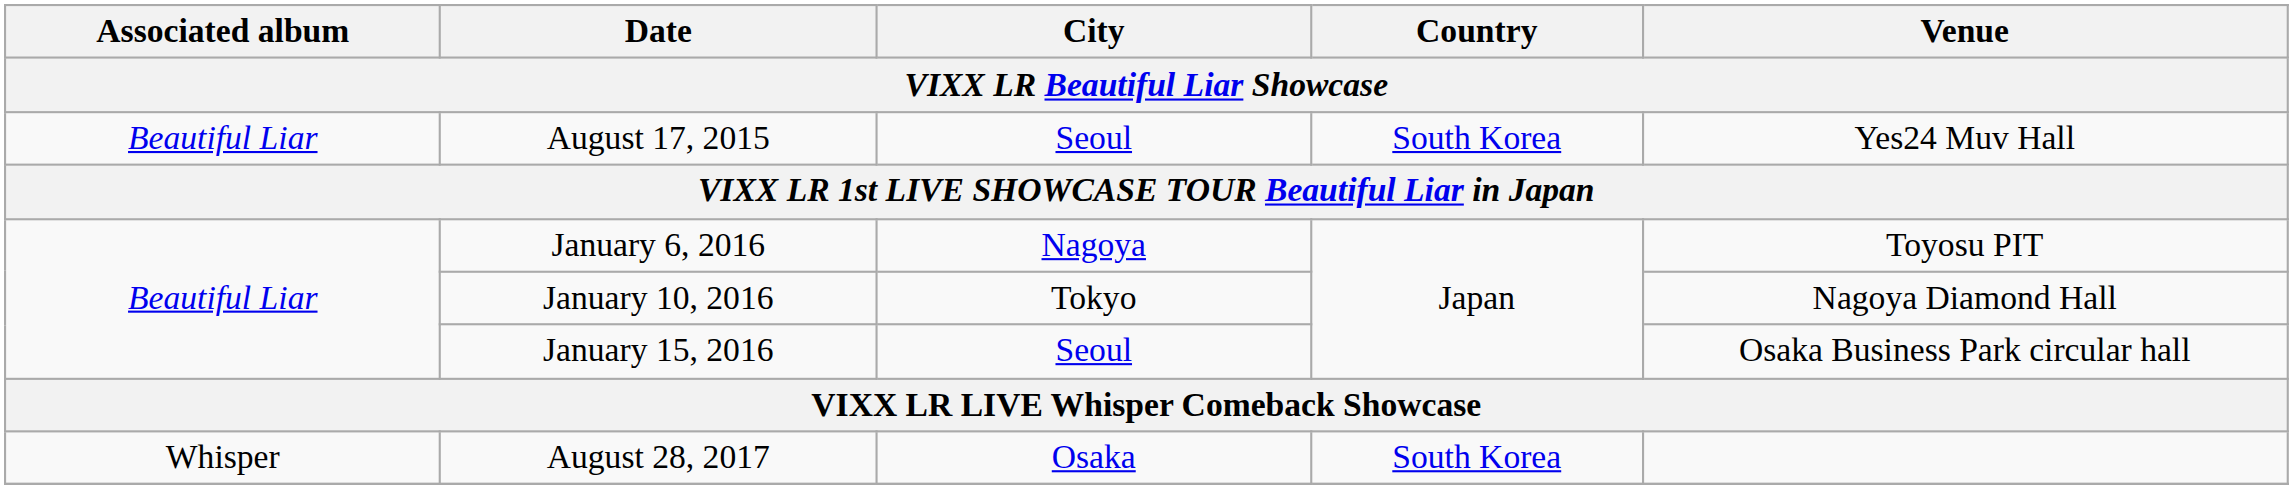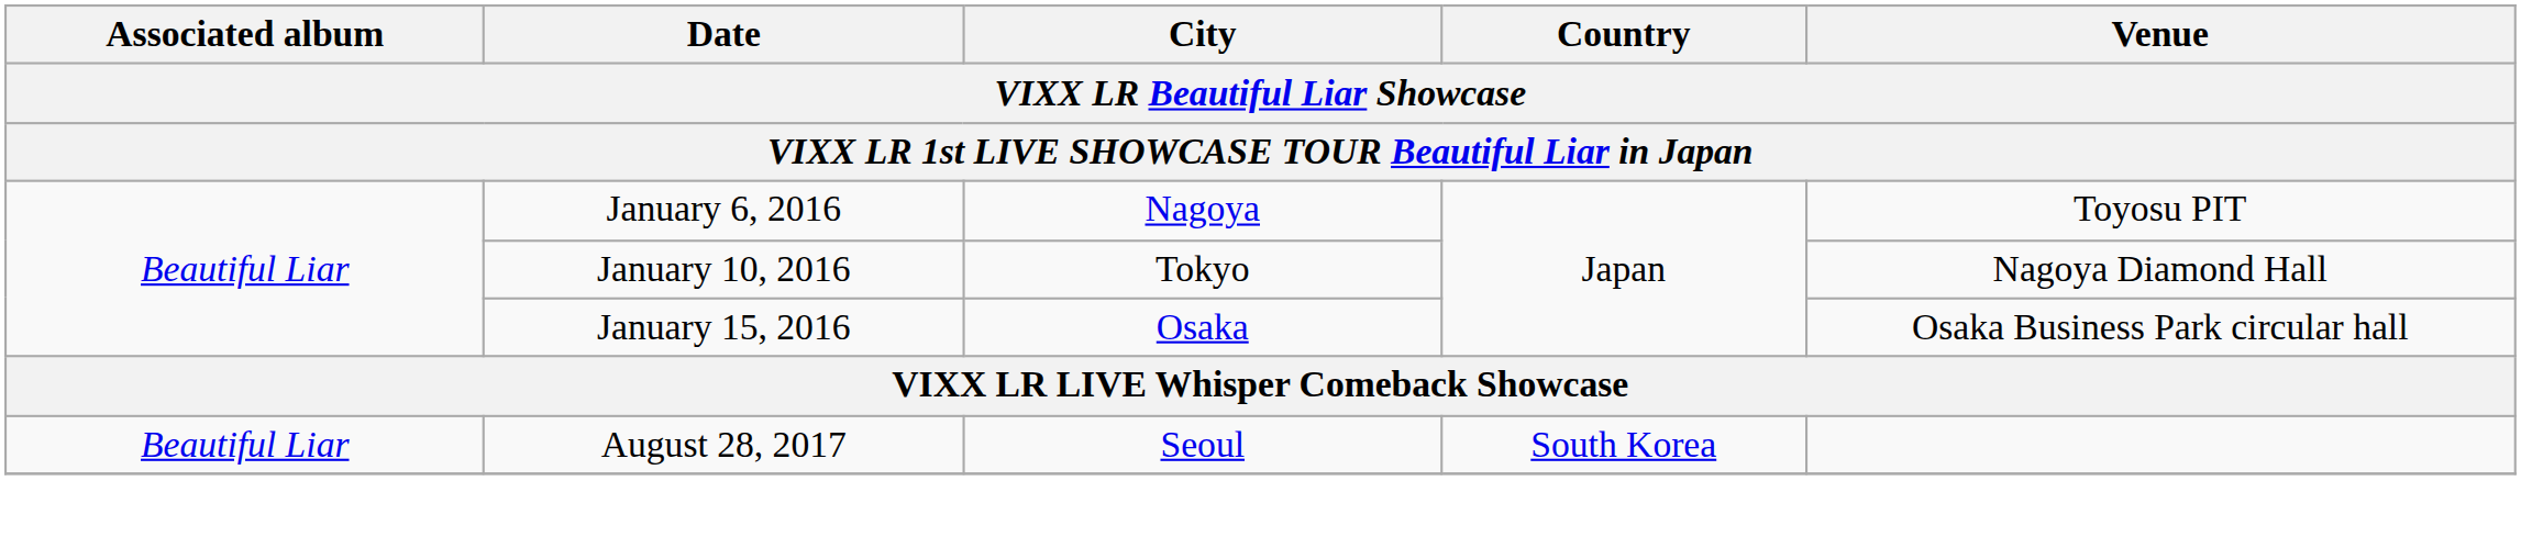 <table class="wikitable" style="text-align:center;">
 <tr>
 <th width=200>Associated album</th>
 <th width=200>Date</th>
 <th width=200>City</th>
 <th width=150>Country</th>
 <th width=300>Venue</th>
 </tr>
 <tr>
 <th colspan="5"><em>VIXX LR <a href='#'>Beautiful Liar</a> Showcase</em></th>
-</tr>
-<tr>
-<td><em><a href='#'>Beautiful Liar</a></em></td>
-<td>August 17, 2015</td>
-<td><a href='#'>Seoul</a></td>
-<td><a href='#'>South Korea</a></td>
-<td>Yes24 Muv Hall</td>
 </tr>
 <tr>
 <th colspan="5"><em>VIXX LR 1st LIVE SHOWCASE TOUR <a href='#'>Beautiful Liar</a> in Japan</em></th>
 </tr>
 <tr>
 <td rowspan=3><em><a href='#'>Beautiful Liar</a></em></td>
 <td>January 6, 2016</td>
 <td><a href='#'>Nagoya</a></td>
 <td rowspan=3>Japan</td>
 <td>Toyosu PIT</td>
 </tr>
 <tr>
 <td>January 10, 2016</td>
 <td>Tokyo</td>
 <td>Nagoya Diamond Hall</td>
 </tr>
 <tr>
 <td>January 15, 2016</td>
-<td><a href='#'>Seoul</a></td>
+<td><a href='#'>Osaka</a></td>
 <td>Osaka Business Park circular hall</td>
 </tr>
 <tr>
 <th colspan="5">VIXX LR LIVE Whisper Comeback Showcase</th>
 </tr>
 <tr>
-<td>Whisper</td>
+<td><em><a href='#'>Beautiful Liar</a></em></td>
 <td>August 28, 2017</td>
-<td><a href='#'>Osaka</a></td>
+<td><a href='#'>Seoul</a></td>
 <td><a href='#'>South Korea</a></td>
 <td></td>
 </tr>
 <tr>
 </tr>
 </table>
